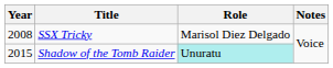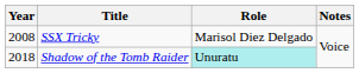 <table class="wikitable sortable">
 <tr>
 <th>Year</th>
 <th>Title</th>
 <th>Role</th>
 <th>Notes</th>
 </tr>
 <tr>
 <td>2008</td>
 <td><em><a href='#'>SSX Tricky</a></em></td>
 <td>Marisol Diez Delgado</td>
 <td rowspan="2">Voice</td>
 </tr>
 <tr>
-<td>2015</td>
+<td>2018</td>
 <td><em><a href='#'>Shadow of the Tomb Raider</a></em></td>
 <td style="background: paleturquoise;">Unuratu</td>
 </tr>
 </table>
